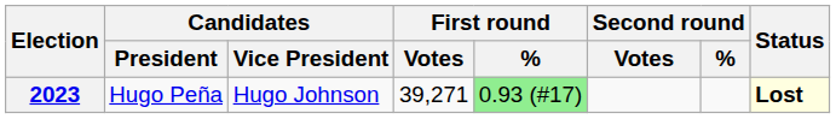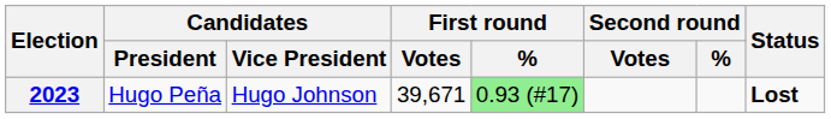 <table class="wikitable" style="text-align:left;">
 <tr>
 <th rowspan=2>Election</th>
 <th colspan=2>Candidates</th>
 <th colspan=2>First round</th>
 <th colspan=2>Second round</th>
 <th rowspan=2>Status</th>
 </tr>
 <tr>
 <th>President</th>
 <th>Vice President</th>
 <th>Votes</th>
 <th>%</th>
 <th>Votes</th>
 <th>%</th>
 </tr>
 <tr>
 <th><a href='#'>2023</a></th>
 <td><a href='#'>Hugo Peña</a></td>
 <td><a href='#'>Hugo Johnson</a></td>
-<td>39,271</td>
+<td>39,671</td>
 <td style="background: lightgreen;">0.93 (#17)</td>
 <td></td>
 <td></td>
-<td style="background: lightyellow;"><strong>Lost</strong> </td>
+<td><strong>Lost</strong> </td>
 </tr>
 </table>
